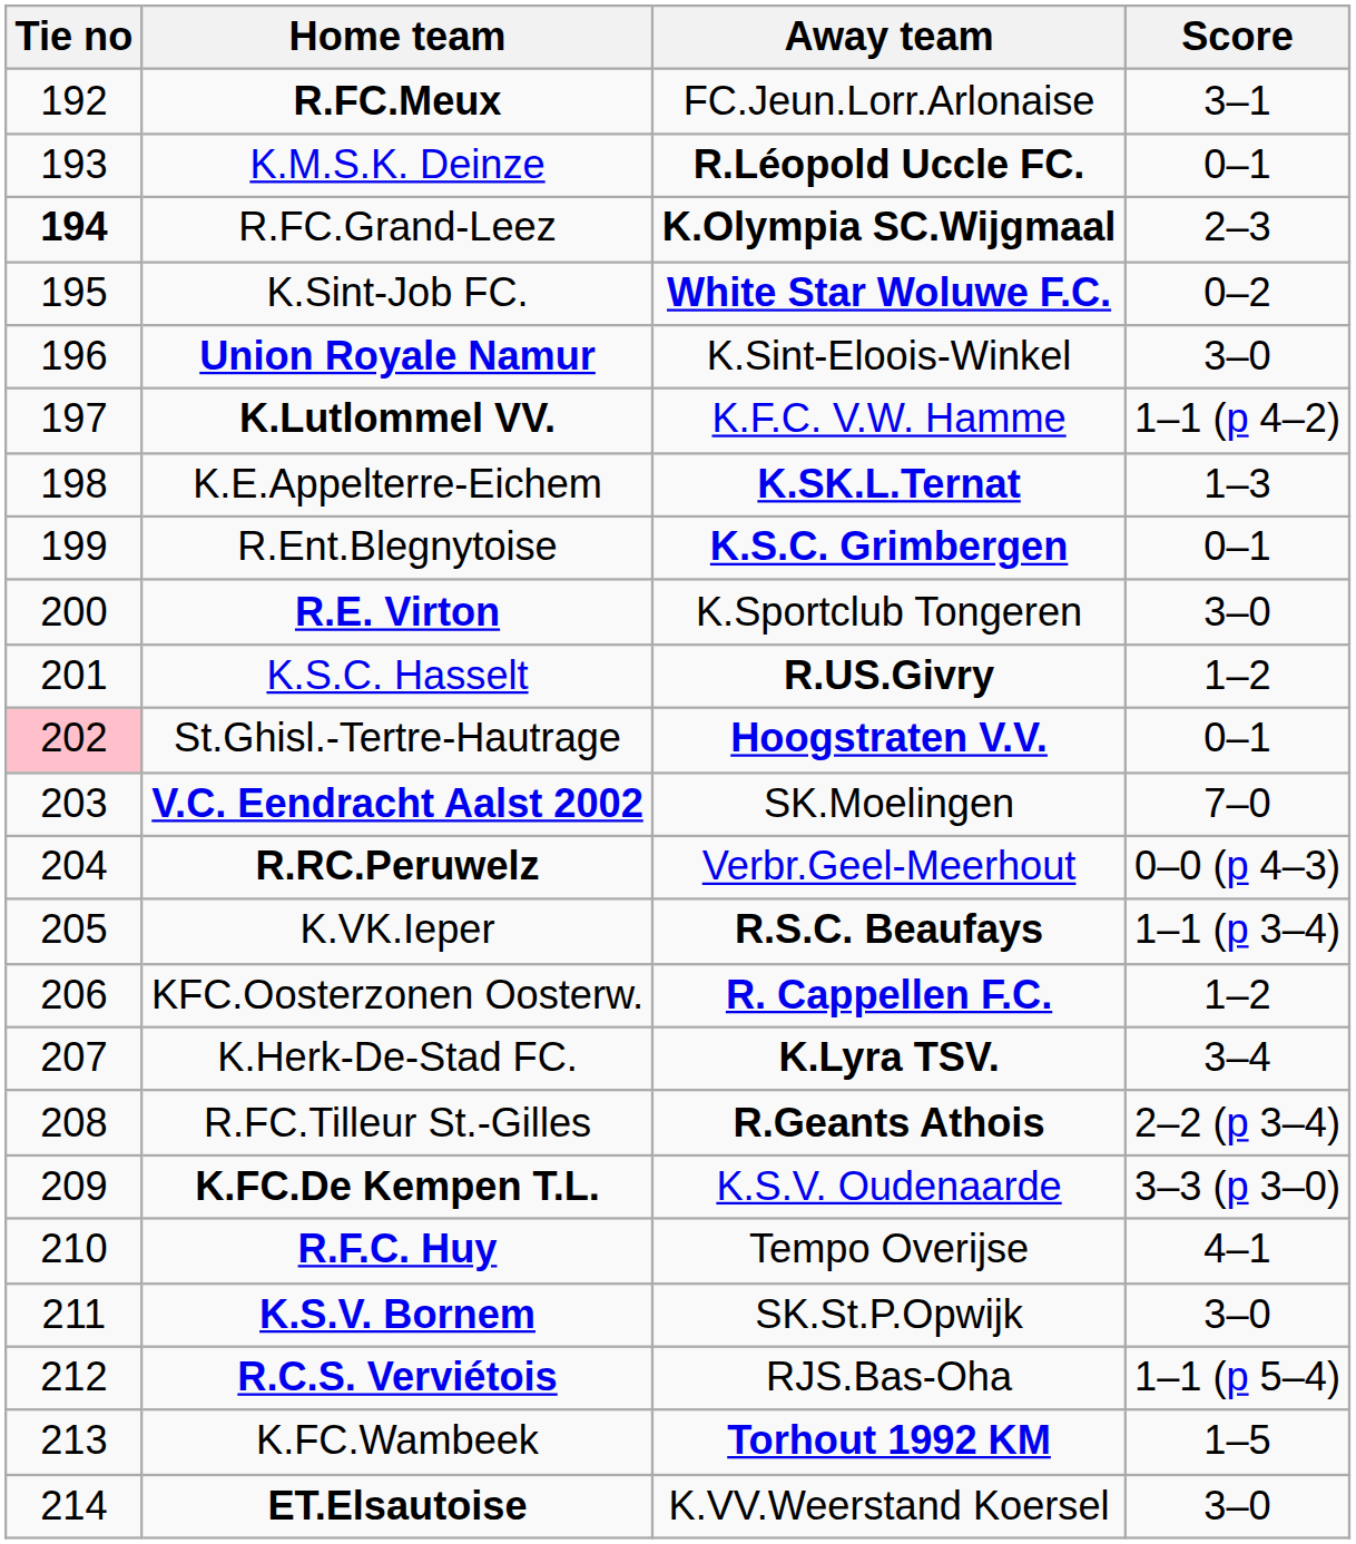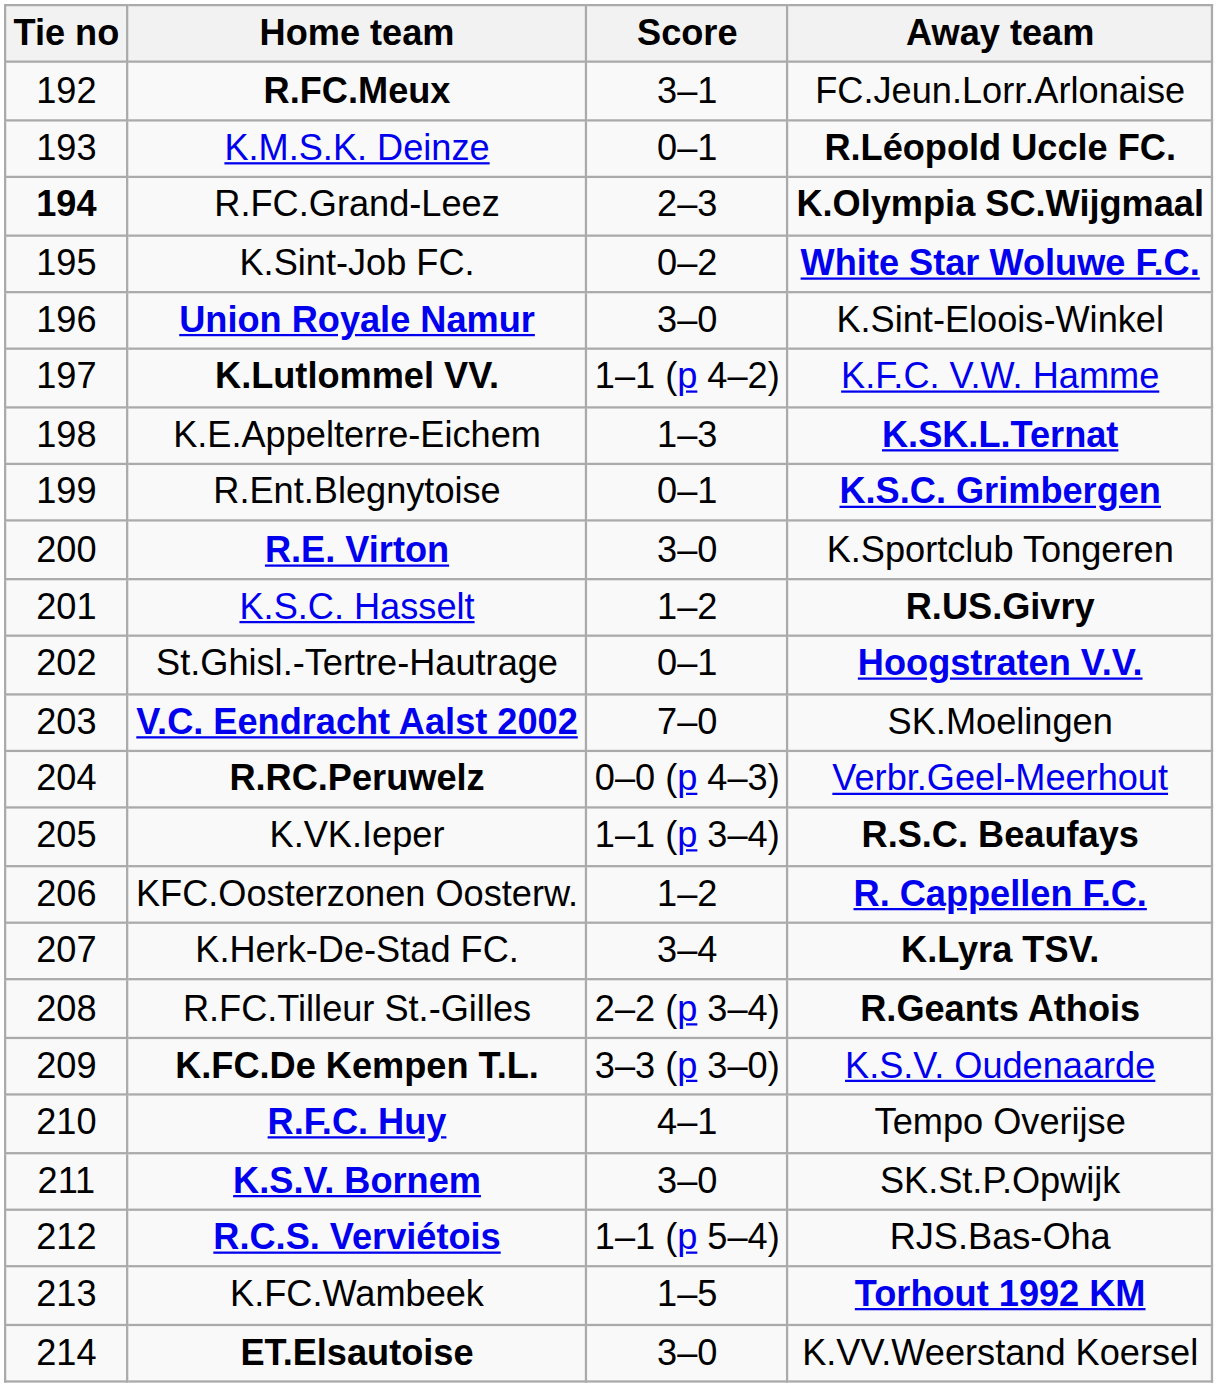 <table class="wikitable" style="text-align: center">
 <tr>
 <th>Tie no</th>
 <th>Home team</th>
+<th>Score</th>
 <th>Away team</th>
-<th>Score</th>
 </tr>
 <tr>
 <td>192</td>
 <td><strong>R.FC.Meux</strong></td>
+<td>3–1</td>
 <td>FC.Jeun.Lorr.Arlonaise</td>
-<td>3–1</td>
 </tr>
 <tr>
 <td>193</td>
 <td><a href='#'>K.M.S.K. Deinze</a></td>
+<td>0–1</td>
 <td><strong>R.Léopold Uccle FC.</strong></td>
-<td>0–1</td>
 </tr>
 <tr>
 <td><strong>194</strong></td>
 <td>R.FC.Grand-Leez</td>
+<td>2–3</td>
 <td><strong>K.Olympia SC.Wijgmaal</strong></td>
-<td>2–3</td>
 </tr>
 <tr>
 <td>195</td>
 <td>K.Sint-Job FC.</td>
+<td>0–2</td>
 <td><strong><a href='#'>White Star Woluwe F.C.</a></strong></td>
-<td>0–2</td>
 </tr>
 <tr>
 <td>196</td>
 <td><strong><a href='#'>Union Royale Namur</a></strong></td>
+<td>3–0</td>
 <td>K.Sint-Eloois-Winkel</td>
-<td>3–0</td>
 </tr>
 <tr>
 <td>197</td>
 <td><strong>K.Lutlommel VV.</strong></td>
+<td>1–1 (<a href='#'>p</a> 4–2)</td>
 <td><a href='#'>K.F.C. V.W. Hamme</a></td>
-<td>1–1 (<a href='#'>p</a> 4–2)</td>
 </tr>
 <tr>
 <td>198</td>
 <td>K.E.Appelterre-Eichem</td>
+<td>1–3</td>
 <td><strong><a href='#'>K.SK.L.Ternat</a></strong></td>
-<td>1–3</td>
 </tr>
 <tr>
 <td>199</td>
 <td>R.Ent.Blegnytoise</td>
+<td>0–1</td>
 <td><strong><a href='#'>K.S.C. Grimbergen</a></strong></td>
-<td>0–1</td>
 </tr>
 <tr>
 <td>200</td>
 <td><strong><a href='#'>R.E. Virton</a></strong></td>
+<td>3–0</td>
 <td>K.Sportclub Tongeren</td>
-<td>3–0</td>
 </tr>
 <tr>
 <td>201</td>
 <td><a href='#'>K.S.C. Hasselt</a></td>
+<td>1–2</td>
 <td><strong>R.US.Givry</strong></td>
-<td>1–2</td>
 </tr>
 <tr>
-<td style="background: pink;">202</td>
+<td>202</td>
 <td>St.Ghisl.-Tertre-Hautrage</td>
+<td>0–1</td>
 <td><strong><a href='#'>Hoogstraten V.V.</a></strong></td>
-<td>0–1</td>
 </tr>
 <tr>
 <td>203</td>
 <td><strong><a href='#'>V.C. Eendracht Aalst 2002</a></strong></td>
+<td>7–0</td>
 <td>SK.Moelingen</td>
-<td>7–0</td>
 </tr>
 <tr>
 <td>204</td>
 <td><strong>R.RC.Peruwelz</strong></td>
+<td>0–0 (<a href='#'>p</a> 4–3)</td>
 <td><a href='#'>Verbr.Geel-Meerhout</a></td>
-<td>0–0 (<a href='#'>p</a> 4–3)</td>
 </tr>
 <tr>
 <td>205</td>
 <td>K.VK.Ieper</td>
+<td>1–1 (<a href='#'>p</a> 3–4)</td>
 <td><strong>R.S.C. Beaufays</strong></td>
-<td>1–1 (<a href='#'>p</a> 3–4)</td>
 </tr>
 <tr>
 <td>206</td>
 <td>KFC.Oosterzonen Oosterw.</td>
+<td>1–2</td>
 <td><strong><a href='#'>R. Cappellen F.C.</a></strong></td>
-<td>1–2</td>
 </tr>
 <tr>
 <td>207</td>
 <td>K.Herk-De-Stad FC.</td>
+<td>3–4</td>
 <td><strong>K.Lyra TSV.</strong></td>
-<td>3–4</td>
 </tr>
 <tr>
 <td>208</td>
 <td>R.FC.Tilleur St.-Gilles</td>
+<td>2–2 (<a href='#'>p</a> 3–4)</td>
 <td><strong>R.Geants Athois</strong></td>
-<td>2–2 (<a href='#'>p</a> 3–4)</td>
 </tr>
 <tr>
 <td>209</td>
 <td><strong>K.FC.De Kempen T.L.</strong></td>
+<td>3–3 (<a href='#'>p</a> 3–0)</td>
 <td><a href='#'>K.S.V. Oudenaarde</a></td>
-<td>3–3 (<a href='#'>p</a> 3–0)</td>
 </tr>
 <tr>
 <td>210</td>
 <td><strong><a href='#'>R.F.C. Huy</a></strong></td>
+<td>4–1</td>
 <td>Tempo Overijse</td>
-<td>4–1</td>
 </tr>
 <tr>
 <td>211</td>
 <td><strong><a href='#'>K.S.V. Bornem</a></strong></td>
+<td>3–0</td>
 <td>SK.St.P.Opwijk</td>
-<td>3–0</td>
 </tr>
 <tr>
 <td>212</td>
 <td><strong><a href='#'>R.C.S. Verviétois</a></strong></td>
+<td>1–1 (<a href='#'>p</a> 5–4)</td>
 <td>RJS.Bas-Oha</td>
-<td>1–1 (<a href='#'>p</a> 5–4)</td>
 </tr>
 <tr>
 <td>213</td>
 <td>K.FC.Wambeek</td>
+<td>1–5</td>
 <td><strong><a href='#'>Torhout 1992 KM</a></strong></td>
-<td>1–5</td>
 </tr>
 <tr>
 <td>214</td>
 <td><strong>ET.Elsautoise</strong></td>
+<td>3–0</td>
 <td>K.VV.Weerstand Koersel</td>
-<td>3–0</td>
 </tr>
 </table>
